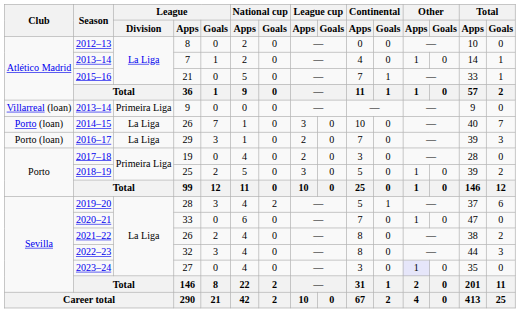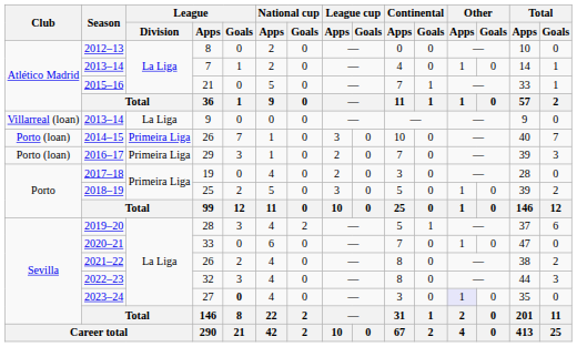 <table class="wikitable" style="text-align:center">
 <tr>
 <th rowspan="2">Club</th>
 <th rowspan="2">Season</th>
 <th colspan="3">League</th>
 <th colspan="2">National cup</th>
 <th colspan="2">League cup</th>
 <th colspan="2">Continental</th>
 <th colspan="2">Other</th>
 <th colspan="2">Total</th>
 </tr>
 <tr>
 <th>Division</th>
 <th>Apps</th>
 <th>Goals</th>
 <th>Apps</th>
 <th>Goals</th>
 <th>Apps</th>
 <th>Goals</th>
 <th>Apps</th>
 <th>Goals</th>
 <th>Apps</th>
 <th>Goals</th>
 <th>Apps</th>
 <th>Goals</th>
 </tr>
 <tr>
 <td rowspan="4"><a href='#'>Atlético Madrid</a></td>
 <td><a href='#'>2012–13</a></td>
 <td rowspan="3"><a href='#'>La Liga</a></td>
 <td>8</td>
 <td>0</td>
 <td>2</td>
 <td>0</td>
 <td colspan="2">—</td>
 <td>0</td>
 <td>0</td>
 <td colspan="2">—</td>
 <td>10</td>
 <td>0</td>
 </tr>
 <tr>
 <td><a href='#'>2013–14</a></td>
 <td>7</td>
 <td>1</td>
 <td>2</td>
 <td>0</td>
 <td colspan="2">—</td>
 <td>4</td>
 <td>0</td>
 <td>1</td>
 <td>0</td>
 <td>14</td>
 <td>1</td>
 </tr>
 <tr>
 <td><a href='#'>2015–16</a></td>
 <td>21</td>
 <td>0</td>
 <td>5</td>
 <td>0</td>
 <td colspan="2">—</td>
 <td>7</td>
 <td>1</td>
 <td colspan="2">—</td>
 <td>33</td>
 <td>1</td>
 </tr>
 <tr>
 <th colspan="2">Total</th>
 <th>36</th>
 <th>1</th>
 <th>9</th>
 <th>0</th>
 <th colspan="2">—</th>
 <th>11</th>
 <th>1</th>
 <th>1</th>
 <th>0</th>
 <th>57</th>
 <th>2</th>
 </tr>
 <tr>
 <td><a href='#'>Villarreal</a> (loan)</td>
 <td><a href='#'>2013–14</a></td>
-<td>Primeira Liga</td>
+<td>La Liga</td>
 <td>9</td>
 <td>0</td>
 <td>0</td>
 <td>0</td>
 <td colspan="2">—</td>
 <td colspan="2">—</td>
 <td colspan="2">—</td>
 <td>9</td>
 <td>0</td>
 </tr>
 <tr>
 <td><a href='#'>Porto</a> (loan)</td>
 <td><a href='#'>2014–15</a></td>
-<td>La Liga</td>
+<td><a href='#'>Primeira Liga</a></td>
 <td>26</td>
 <td>7</td>
 <td>1</td>
 <td>0</td>
 <td>3</td>
 <td>0</td>
 <td>10</td>
 <td>0</td>
 <td colspan="2">—</td>
 <td>40</td>
 <td>7</td>
 </tr>
 <tr>
 <td>Porto (loan)</td>
 <td><a href='#'>2016–17</a></td>
-<td>La Liga</td>
+<td>Primeira Liga</td>
 <td>29</td>
 <td>3</td>
 <td>1</td>
 <td>0</td>
 <td>2</td>
 <td>0</td>
 <td>7</td>
 <td>0</td>
 <td colspan="2">—</td>
 <td>39</td>
 <td>3</td>
 </tr>
 <tr>
 <td rowspan="3">Porto</td>
 <td><a href='#'>2017–18</a></td>
 <td rowspan="2">Primeira Liga</td>
 <td>19</td>
 <td>0</td>
 <td>4</td>
 <td>0</td>
 <td>2</td>
 <td>0</td>
 <td>3</td>
 <td>0</td>
 <td colspan="2">—</td>
 <td>28</td>
 <td>0</td>
 </tr>
 <tr>
 <td><a href='#'>2018–19</a></td>
 <td>25</td>
 <td>2</td>
 <td>5</td>
 <td>0</td>
 <td>3</td>
 <td>0</td>
 <td>5</td>
 <td>0</td>
 <td>1</td>
 <td>0</td>
 <td>39</td>
 <td>2</td>
 </tr>
 <tr>
 <th colspan="2">Total</th>
 <th>99</th>
 <th>12</th>
 <th>11</th>
 <th>0</th>
 <th>10</th>
 <th>0</th>
 <th>25</th>
 <th>0</th>
 <th>1</th>
 <th>0</th>
 <th>146</th>
 <th>12</th>
 </tr>
 <tr>
 <td rowspan="6"><a href='#'>Sevilla</a></td>
 <td><a href='#'>2019–20</a></td>
 <td rowspan="5">La Liga</td>
 <td>28</td>
 <td>3</td>
 <td>4</td>
 <td>2</td>
 <td colspan="2">—</td>
 <td>5</td>
 <td>1</td>
 <td colspan="2">—</td>
 <td>37</td>
 <td>6</td>
 </tr>
 <tr>
 <td><a href='#'>2020–21</a></td>
 <td>33</td>
 <td>0</td>
 <td>6</td>
 <td>0</td>
 <td colspan="2">—</td>
 <td>7</td>
 <td>0</td>
 <td>1</td>
 <td>0</td>
 <td>47</td>
 <td>0</td>
 </tr>
 <tr>
 <td><a href='#'>2021–22</a></td>
 <td>26</td>
 <td>2</td>
 <td>4</td>
 <td>0</td>
 <td colspan="2">—</td>
 <td>8</td>
 <td>0</td>
 <td colspan="2">—</td>
 <td>38</td>
 <td>2</td>
 </tr>
 <tr>
 <td><a href='#'>2022–23</a></td>
 <td>32</td>
 <td>3</td>
 <td>4</td>
 <td>0</td>
 <td colspan="2">—</td>
 <td>8</td>
 <td>0</td>
 <td colspan="2">—</td>
 <td>44</td>
 <td>3</td>
 </tr>
 <tr>
 <td><a href='#'>2023–24</a></td>
 <td>27</td>
-<td>0</td>
+<td><strong>0</strong></td>
 <td>4</td>
 <td>0</td>
 <td colspan="2">—</td>
 <td>3</td>
 <td>0</td>
 <td style="background: lavender;">1</td>
 <td>0</td>
 <td>35</td>
 <td>0</td>
 </tr>
 <tr>
 <th colspan="2">Total</th>
 <th>146</th>
 <th>8</th>
 <th>22</th>
 <th>2</th>
 <th colspan="2">—</th>
 <th>31</th>
 <th>1</th>
 <th>2</th>
 <th>0</th>
 <th>201</th>
 <th>11</th>
 </tr>
 <tr>
 <th colspan="3">Career total</th>
 <th>290</th>
 <th>21</th>
 <th>42</th>
 <th>2</th>
 <th>10</th>
 <th>0</th>
 <th>67</th>
 <th>2</th>
 <th>4</th>
 <th>0</th>
 <th>413</th>
 <th>25</th>
 </tr>
 </table>
